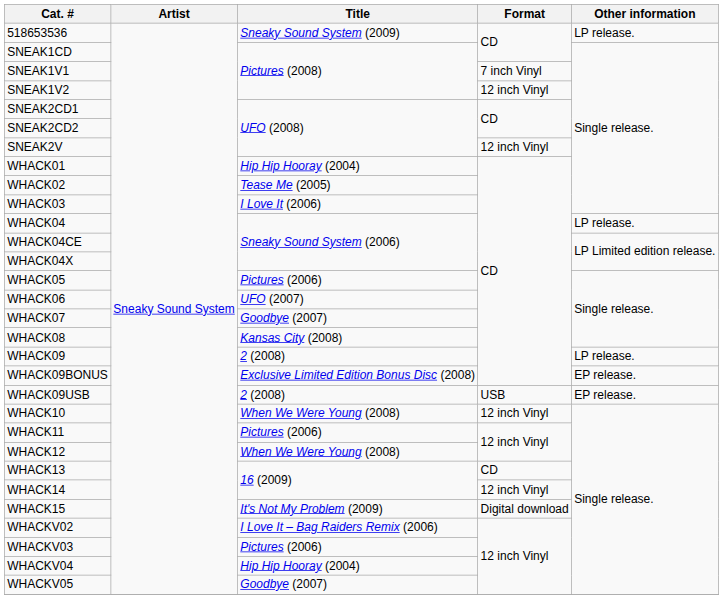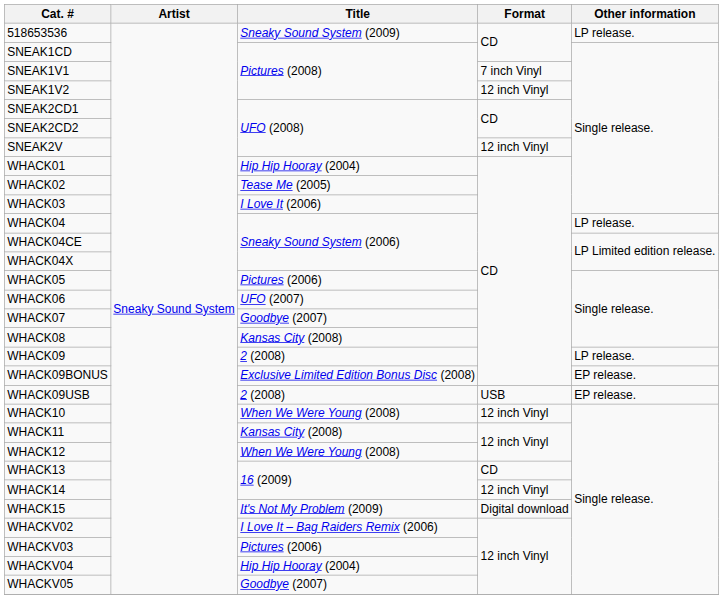 <table class="wikitable" border="1">
 <tr>
 <th>Cat. #</th>
 <th>Artist</th>
 <th>Title</th>
 <th>Format</th>
 <th>Other information</th>
 </tr>
 <tr>
 <td>518653536</td>
 <td rowspan="30"><a href='#'>Sneaky Sound System</a></td>
 <td><em><a href='#'>Sneaky Sound System</a></em> (2009)</td>
 <td rowspan="2">CD</td>
 <td>LP release.</td>
 </tr>
 <tr>
 <td>SNEAK1CD</td>
 <td rowspan="3"><em><a href='#'>Pictures</a></em> (2008)</td>
 <td rowspan="9">Single release.</td>
 </tr>
 <tr>
 <td>SNEAK1V1</td>
 <td>7 inch Vinyl</td>
 </tr>
 <tr>
 <td>SNEAK1V2</td>
 <td>12 inch Vinyl</td>
 </tr>
 <tr>
 <td>SNEAK2CD1</td>
 <td rowspan="3"><em><a href='#'>UFO</a></em> (2008)</td>
 <td rowspan="2">CD</td>
 </tr>
 <tr>
 <td>SNEAK2CD2</td>
 </tr>
 <tr>
 <td>SNEAK2V</td>
 <td>12 inch Vinyl</td>
 </tr>
 <tr>
 <td>WHACK01</td>
 <td><em><a href='#'>Hip Hip Hooray</a></em> (2004)</td>
 <td rowspan="12">CD</td>
 </tr>
 <tr>
 <td>WHACK02</td>
 <td><em><a href='#'>Tease Me</a></em> (2005)</td>
 </tr>
 <tr>
 <td>WHACK03</td>
 <td><em><a href='#'>I Love It</a></em> (2006)</td>
 </tr>
 <tr>
 <td>WHACK04</td>
 <td rowspan="3"><em><a href='#'>Sneaky Sound System</a></em> (2006)</td>
 <td>LP release.</td>
 </tr>
 <tr>
 <td>WHACK04CE</td>
 <td rowspan="2">LP Limited edition release.</td>
 </tr>
 <tr>
 <td>WHACK04X</td>
 </tr>
 <tr>
 <td>WHACK05</td>
 <td><em><a href='#'>Pictures</a></em> (2006)</td>
 <td rowspan="4">Single release.</td>
 </tr>
 <tr>
 <td>WHACK06</td>
 <td><em><a href='#'>UFO</a></em> (2007)</td>
 </tr>
 <tr>
 <td>WHACK07</td>
 <td><em><a href='#'>Goodbye</a></em> (2007)</td>
 </tr>
 <tr>
 <td>WHACK08</td>
 <td><em><a href='#'>Kansas City</a></em> (2008)</td>
 </tr>
 <tr>
 <td>WHACK09</td>
 <td><em><a href='#'>2</a></em> (2008)</td>
 <td>LP release.</td>
 </tr>
 <tr>
 <td>WHACK09BONUS</td>
 <td><em><a href='#'>Exclusive Limited Edition Bonus Disc</a></em> (2008)</td>
 <td>EP release.</td>
 </tr>
 <tr>
 <td>WHACK09USB</td>
 <td><em><a href='#'>2</a></em> (2008)</td>
 <td>USB</td>
 <td>EP release.</td>
 </tr>
 <tr>
 <td>WHACK10</td>
 <td><em><a href='#'>When We Were Young</a></em> (2008)</td>
 <td>12 inch Vinyl</td>
 <td rowspan="10">Single release.</td>
 </tr>
 <tr>
 <td>WHACK11</td>
-<td><em><a href='#'>Pictures</a></em> (2006)</td>
+<td><em><a href='#'>Kansas City</a></em> (2008)</td>
 <td rowspan="2">12 inch Vinyl</td>
 </tr>
 <tr>
 <td>WHACK12</td>
 <td><em><a href='#'>When We Were Young</a></em> (2008)</td>
 </tr>
 <tr>
 <td>WHACK13</td>
 <td rowspan="2"><em><a href='#'>16</a></em> (2009)</td>
 <td>CD</td>
 </tr>
 <tr>
 <td>WHACK14</td>
 <td>12 inch Vinyl</td>
 </tr>
 <tr>
 <td>WHACK15</td>
 <td><em><a href='#'>It's Not My Problem</a></em> (2009)</td>
 <td>Digital download</td>
 </tr>
 <tr>
 <td>WHACKV02</td>
 <td><em><a href='#'>I Love It – Bag Raiders Remix</a></em> (2006)</td>
 <td rowspan="4">12 inch Vinyl</td>
 </tr>
 <tr>
 <td>WHACKV03</td>
 <td><em><a href='#'>Pictures</a></em> (2006)</td>
 </tr>
 <tr>
 <td>WHACKV04</td>
 <td><em><a href='#'>Hip Hip Hooray</a></em> (2004)</td>
 </tr>
 <tr>
 <td>WHACKV05</td>
 <td><em><a href='#'>Goodbye</a></em> (2007)</td>
 </tr>
 <tr>
 </tr>
 </table>
